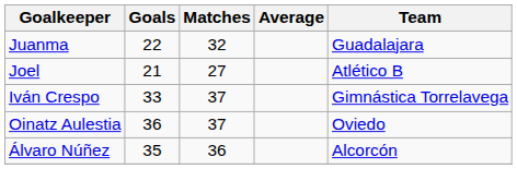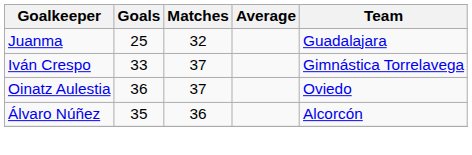 <table class="wikitable sortable">
 <tr>
 <th>Goalkeeper</th>
 <th>Goals</th>
 <th>Matches</th>
 <th>Average</th>
 <th>Team</th>
 </tr>
 <tr>
 <td> <a href='#'>Juanma</a></td>
-<td align=center>22</td>
+<td align=center>25</td>
 <td align=center>32</td>
 <td align=center></td>
 <td><a href='#'>Guadalajara</a></td>
-</tr>
-<tr>
-<td> <a href='#'>Joel</a></td>
-<td align=center>21</td>
-<td align=center>27</td>
-<td align=center></td>
-<td><a href='#'>Atlético B</a></td>
 </tr>
 <tr>
 <td> <a href='#'>Iván Crespo</a></td>
 <td align=center>33</td>
 <td align=center>37</td>
 <td align=center></td>
 <td><a href='#'>Gimnástica Torrelavega</a></td>
 </tr>
 <tr>
 <td> <a href='#'>Oinatz Aulestia</a></td>
 <td align=center>36</td>
 <td align=center>37</td>
 <td align=center></td>
 <td><a href='#'>Oviedo</a></td>
 </tr>
 <tr>
 <td> <a href='#'>Álvaro Núñez</a></td>
 <td align=center>35</td>
 <td align=center>36</td>
 <td align=center></td>
 <td><a href='#'>Alcorcón</a></td>
 </tr>
 <tr>
 </tr>
 </table>
